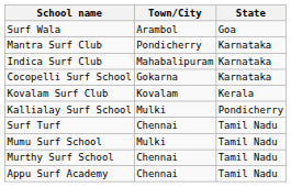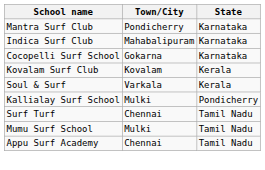 <table class="wikitable">
 <tr>
 <th>School name</th>
 <th>Town/City</th>
 <th>State</th>
-</tr>
-<tr>
-<td>Surf Wala</td>
-<td>Arambol</td>
-<td>Goa</td>
 </tr>
 <tr>
 <td>Mantra Surf Club</td>
 <td>Pondicherry</td>
 <td>Karnataka</td>
 </tr>
 <tr>
 <td>Indica Surf Club</td>
 <td>Mahabalipuram</td>
 <td>Karnataka</td>
 </tr>
 <tr>
 <td>Cocopelli Surf School</td>
 <td>Gokarna</td>
 <td>Karnataka</td>
 </tr>
 <tr>
 <td>Kovalam Surf Club</td>
 <td>Kovalam</td>
 <td>Kerala</td>
 </tr>
 <tr>
+<td>Soul & Surf</td>
+<td>Varkala</td>
+<td>Kerala</td>
+</tr>
+<tr>
 <td>Kallialay Surf School</td>
 <td>Mulki</td>
 <td>Pondicherry</td>
 </tr>
 <tr>
 <td>Surf Turf</td>
 <td>Chennai</td>
 <td>Tamil Nadu</td>
 </tr>
 <tr>
 <td>Mumu Surf School</td>
 <td>Mulki</td>
 <td>Tamil Nadu</td>
 </tr>
 <tr>
-<td>Murthy Surf School</td>
-<td>Chennai</td>
-<td>Tamil Nadu</td>
-</tr>
-<tr>
 <td>Appu Surf Academy</td>
 <td>Chennai</td>
 <td>Tamil Nadu</td>
 </tr>
 </table>
